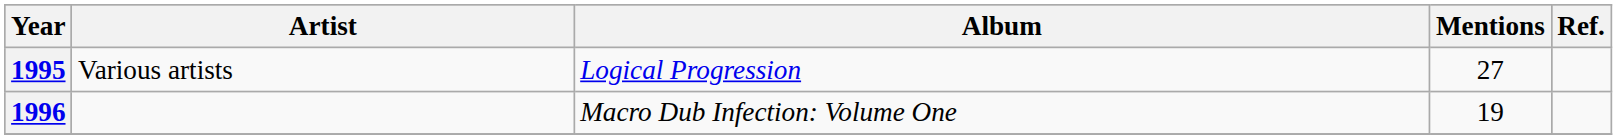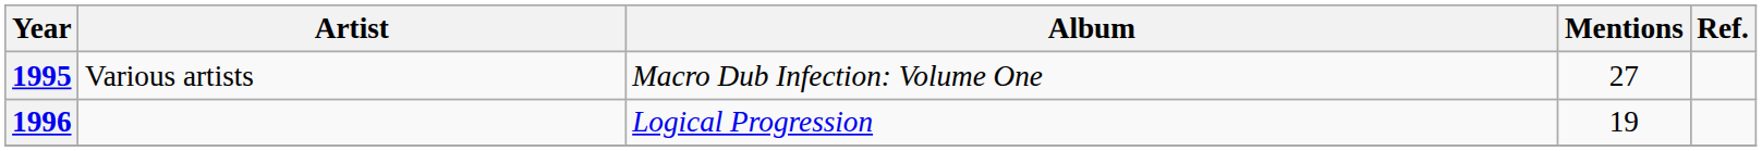 <table class="wikitable plainrowheaders sortable">
 <tr>
 <th scope="col">Year</th>
 <th scope="col" style="width:18em;">Artist</th>
 <th scope="col" style="width:31em;">Album</th>
 <th scope="col">Mentions</th>
 <th scope="col" class="unsortable">Ref.</th>
 </tr>
 <tr>
 <th scope="row" style="text-align:center;"><a href='#'>1995</a></th>
 <td>Various artists</td>
-<td><em><a href='#'>Logical Progression</a></em></td>
+<td><em>Macro Dub Infection: Volume One</em></td>
 <td align="center">27</td>
 <td align="center"></td>
 </tr>
 <tr>
 <th scope="row" style="text-align:center;"><a href='#'>1996</a></th>
 <td></td>
-<td><em>Macro Dub Infection: Volume One</em></td>
+<td><em><a href='#'>Logical Progression</a></em></td>
 <td align="center">19</td>
 <td align="center"></td>
 </tr>
 <tr>
 </tr>
 </table>
